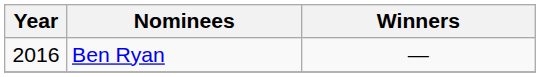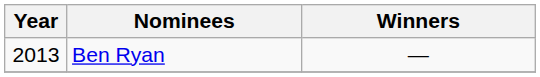 <table class="wikitable">
 <tr>
 <th width=40>Year</th>
 <th width=170>Nominees</th>
 <th width=170>Winners</th>
 </tr>
 <tr>
-<td align=center>2016</td>
+<td align=center>2013</td>
 <td><a href='#'>Ben Ryan</a></td>
 <td align=center>—</td>
 </tr>
 <tr>
 </tr>
 </table>
